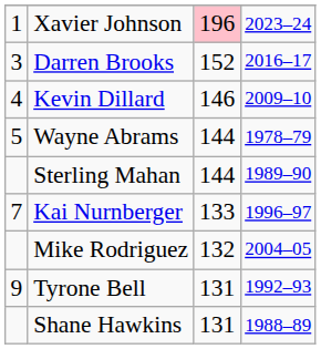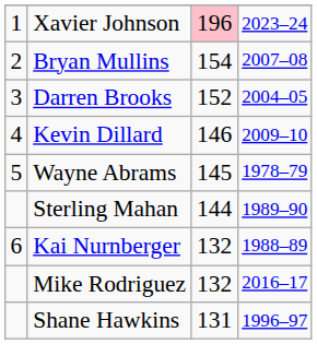 <table class="wikitable">
 <tr>
 </tr>
 <tr>
 <td>1</td>
 <td>Xavier Johnson</td>
 <td style="background: pink;">196</td>
 <td style="font-size:80%;"><a href='#'>2023–24</a></td>
 </tr>
 <tr>
+<td>2</td>
+<td><a href='#'>Bryan Mullins</a></td>
+<td>154</td>
+<td style="font-size:80%;"><a href='#'>2007–08</a></td>
+</tr>
+<tr>
 <td>3</td>
 <td><a href='#'>Darren Brooks</a></td>
 <td>152</td>
-<td style="font-size:80%;"><a href='#'>2016–17</a></td>
+<td style="font-size:80%;"><a href='#'>2004–05</a></td>
 </tr>
 <tr>
 <td>4</td>
 <td><a href='#'>Kevin Dillard</a></td>
 <td>146</td>
 <td style="font-size:80%;"><a href='#'>2009–10</a></td>
 </tr>
 <tr>
 <td>5</td>
 <td>Wayne Abrams</td>
-<td>144</td>
+<td>145</td>
 <td style="font-size:80%;"><a href='#'>1978–79</a></td>
 </tr>
 <tr>
 <td></td>
 <td>Sterling Mahan</td>
 <td>144</td>
 <td style="font-size:80%;"><a href='#'>1989–90</a></td>
 </tr>
 <tr>
-<td>7</td>
+<td>6</td>
 <td><a href='#'>Kai Nurnberger</a></td>
-<td>133</td>
-<td style="font-size:80%;"><a href='#'>1996–97</a></td>
+<td>132</td>
+<td style="font-size:80%;"><a href='#'>1988–89</a></td>
 </tr>
 <tr>
 <td></td>
 <td>Mike Rodriguez</td>
 <td>132</td>
-<td style="font-size:80%;"><a href='#'>2004–05</a></td>
-</tr>
-<tr>
-<td>9</td>
-<td>Tyrone Bell</td>
-<td>131</td>
-<td style="font-size:80%;"><a href='#'>1992–93</a></td>
+<td style="font-size:80%;"><a href='#'>2016–17</a></td>
 </tr>
 <tr>
 <td></td>
 <td>Shane Hawkins</td>
 <td>131</td>
-<td style="font-size:80%;"><a href='#'>1988–89</a></td>
+<td style="font-size:80%;"><a href='#'>1996–97</a></td>
 </tr>
 </table>
